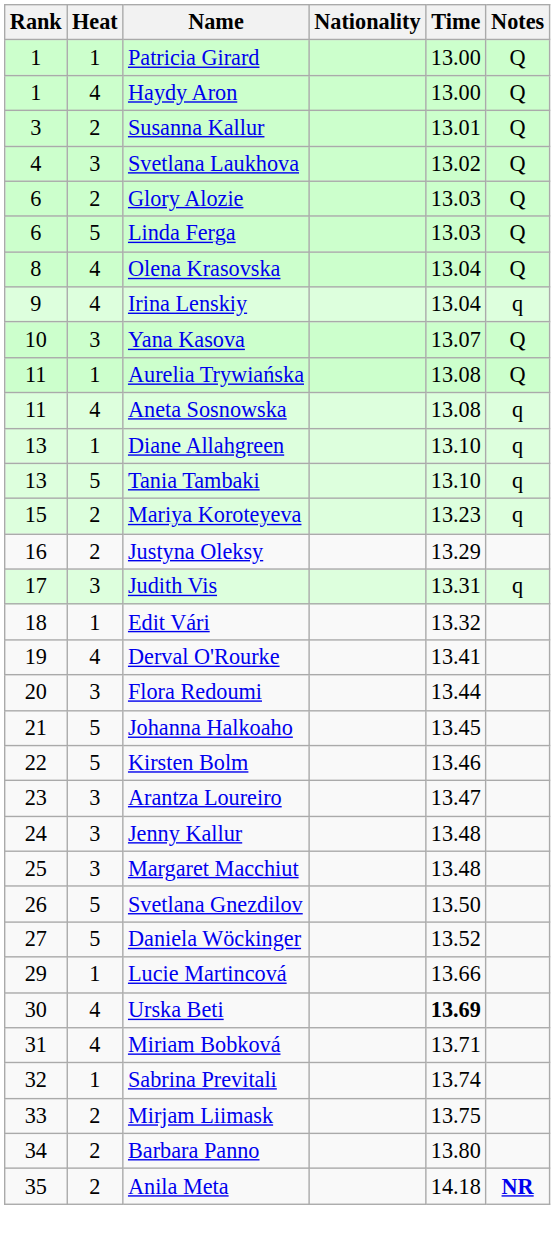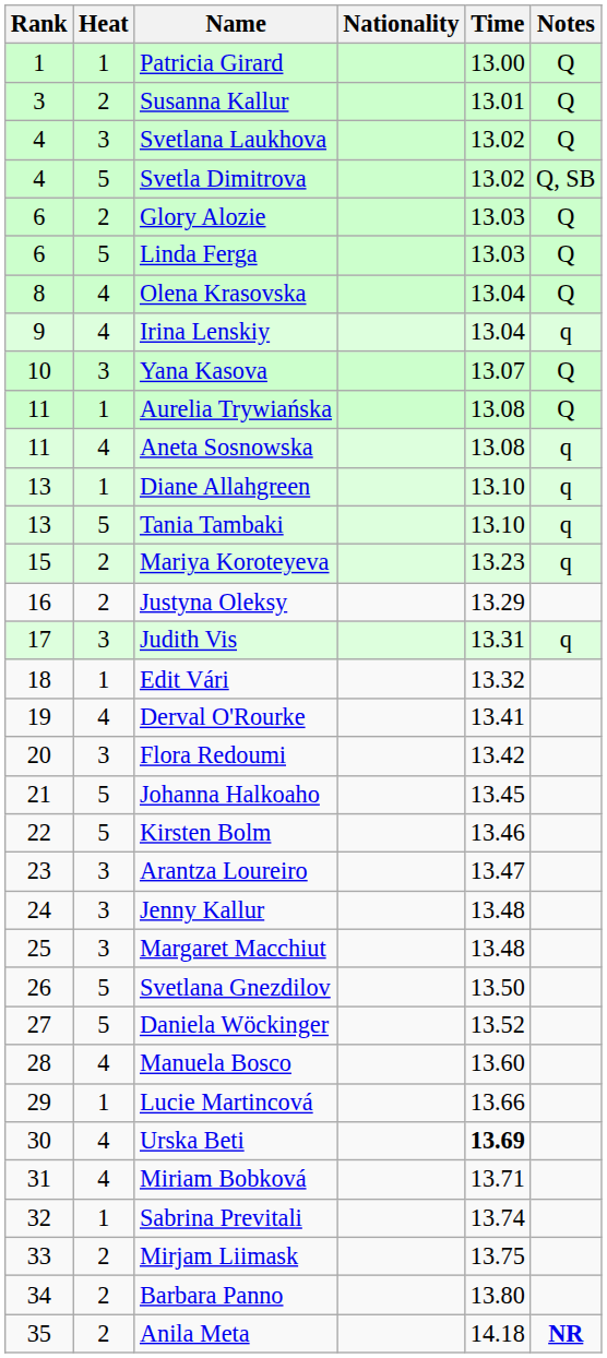 <table class="wikitable sortable" style="text-align:center">
 <tr>
 <th>Rank</th>
 <th>Heat</th>
 <th>Name</th>
 <th>Nationality</th>
 <th>Time</th>
 <th>Notes</th>
 </tr>
 <tr bgcolor=ccffcc>
 <td>1</td>
 <td>1</td>
 <td align=left><a href='#'>Patricia Girard</a></td>
-<td align=left></td>
-<td>13.00</td>
-<td>Q</td>
-</tr>
-<tr bgcolor=ccffcc>
-<td>1</td>
-<td>4</td>
-<td align=left><a href='#'>Haydy Aron</a></td>
 <td align=left></td>
 <td>13.00</td>
 <td>Q</td>
 </tr>
 <tr bgcolor=ccffcc>
 <td>3</td>
 <td>2</td>
 <td align=left><a href='#'>Susanna Kallur</a></td>
 <td align=left></td>
 <td>13.01</td>
 <td>Q</td>
 </tr>
 <tr bgcolor=ccffcc>
 <td>4</td>
 <td>3</td>
 <td align=left><a href='#'>Svetlana Laukhova</a></td>
 <td align=left></td>
 <td>13.02</td>
 <td>Q</td>
+</tr>
+<tr bgcolor=ccffcc>
+<td>4</td>
+<td>5</td>
+<td align=left><a href='#'>Svetla Dimitrova</a></td>
+<td align=left></td>
+<td>13.02</td>
+<td>Q, SB</td>
 </tr>
 <tr bgcolor=ccffcc>
 <td>6</td>
 <td>2</td>
 <td align=left><a href='#'>Glory Alozie</a></td>
 <td align=left></td>
 <td>13.03</td>
 <td>Q</td>
 </tr>
 <tr bgcolor=ccffcc>
 <td>6</td>
 <td>5</td>
 <td align=left><a href='#'>Linda Ferga</a></td>
 <td align=left></td>
 <td>13.03</td>
 <td>Q</td>
 </tr>
 <tr bgcolor=ccffcc>
 <td>8</td>
 <td>4</td>
 <td align=left><a href='#'>Olena Krasovska</a></td>
 <td align=left></td>
 <td>13.04</td>
 <td>Q</td>
 </tr>
 <tr bgcolor=ddffdd>
 <td>9</td>
 <td>4</td>
 <td align=left><a href='#'>Irina Lenskiy</a></td>
 <td align=left></td>
 <td>13.04</td>
 <td>q</td>
 </tr>
 <tr bgcolor=ccffcc>
 <td>10</td>
 <td>3</td>
 <td align=left><a href='#'>Yana Kasova</a></td>
 <td align=left></td>
 <td>13.07</td>
 <td>Q</td>
 </tr>
 <tr bgcolor=ccffcc>
 <td>11</td>
 <td>1</td>
 <td align=left><a href='#'>Aurelia Trywiańska</a></td>
 <td align=left></td>
 <td>13.08</td>
 <td>Q</td>
 </tr>
 <tr bgcolor=ddffdd>
 <td>11</td>
 <td>4</td>
 <td align=left><a href='#'>Aneta Sosnowska</a></td>
 <td align=left></td>
 <td>13.08</td>
 <td>q</td>
 </tr>
 <tr bgcolor=ddffdd>
 <td>13</td>
 <td>1</td>
 <td align=left><a href='#'>Diane Allahgreen</a></td>
 <td align=left></td>
 <td>13.10</td>
 <td>q</td>
 </tr>
 <tr bgcolor=ddffdd>
 <td>13</td>
 <td>5</td>
 <td align=left><a href='#'>Tania Tambaki</a></td>
 <td align=left></td>
 <td>13.10</td>
 <td>q</td>
 </tr>
 <tr bgcolor=ddffdd>
 <td>15</td>
 <td>2</td>
 <td align=left><a href='#'>Mariya Koroteyeva</a></td>
 <td align=left></td>
 <td>13.23</td>
 <td>q</td>
 </tr>
 <tr>
 <td>16</td>
 <td>2</td>
 <td align=left><a href='#'>Justyna Oleksy</a></td>
 <td align=left></td>
 <td>13.29</td>
 <td></td>
 </tr>
 <tr bgcolor=ddffdd>
 <td>17</td>
 <td>3</td>
 <td align=left><a href='#'>Judith Vis</a></td>
 <td align=left></td>
 <td>13.31</td>
 <td>q</td>
 </tr>
 <tr>
 <td>18</td>
 <td>1</td>
 <td align=left><a href='#'>Edit Vári</a></td>
 <td align=left></td>
 <td>13.32</td>
 <td></td>
 </tr>
 <tr>
 <td>19</td>
 <td>4</td>
 <td align=left><a href='#'>Derval O'Rourke</a></td>
 <td align=left></td>
 <td>13.41</td>
 <td></td>
 </tr>
 <tr>
 <td>20</td>
 <td>3</td>
 <td align=left><a href='#'>Flora Redoumi</a></td>
 <td align=left></td>
-<td>13.44</td>
+<td>13.42</td>
 <td></td>
 </tr>
 <tr>
 <td>21</td>
 <td>5</td>
 <td align=left><a href='#'>Johanna Halkoaho</a></td>
 <td align=left></td>
 <td>13.45</td>
 <td></td>
 </tr>
 <tr>
 <td>22</td>
 <td>5</td>
 <td align=left><a href='#'>Kirsten Bolm</a></td>
 <td align=left></td>
 <td>13.46</td>
 <td></td>
 </tr>
 <tr>
 <td>23</td>
 <td>3</td>
 <td align=left><a href='#'>Arantza Loureiro</a></td>
 <td align=left></td>
 <td>13.47</td>
 <td></td>
 </tr>
 <tr>
 <td>24</td>
 <td>3</td>
 <td align=left><a href='#'>Jenny Kallur</a></td>
 <td align=left></td>
 <td>13.48</td>
 <td></td>
 </tr>
 <tr>
 <td>25</td>
 <td>3</td>
 <td align=left><a href='#'>Margaret Macchiut</a></td>
 <td align=left></td>
 <td>13.48</td>
 <td></td>
 </tr>
 <tr>
 <td>26</td>
 <td>5</td>
 <td align=left><a href='#'>Svetlana Gnezdilov</a></td>
 <td align=left></td>
 <td>13.50</td>
 <td></td>
 </tr>
 <tr>
 <td>27</td>
 <td>5</td>
 <td align=left><a href='#'>Daniela Wöckinger</a></td>
 <td align=left></td>
 <td>13.52</td>
 <td></td>
 </tr>
 <tr>
+<td>28</td>
+<td>4</td>
+<td align=left><a href='#'>Manuela Bosco</a></td>
+<td align=left></td>
+<td>13.60</td>
+<td></td>
+</tr>
+<tr>
 <td>29</td>
 <td>1</td>
 <td align=left><a href='#'>Lucie Martincová</a></td>
 <td align=left></td>
 <td>13.66</td>
 <td></td>
 </tr>
 <tr>
 <td>30</td>
 <td>4</td>
 <td align=left><a href='#'>Urska Beti</a></td>
 <td align=left></td>
 <td><strong>13.69</strong></td>
 <td></td>
 </tr>
 <tr>
 <td>31</td>
 <td>4</td>
 <td align=left><a href='#'>Miriam Bobková</a></td>
 <td align=left></td>
 <td>13.71</td>
 <td></td>
 </tr>
 <tr>
 <td>32</td>
 <td>1</td>
 <td align=left><a href='#'>Sabrina Previtali</a></td>
 <td align=left></td>
 <td>13.74</td>
 <td></td>
 </tr>
 <tr>
 <td>33</td>
 <td>2</td>
 <td align=left><a href='#'>Mirjam Liimask</a></td>
 <td align=left></td>
 <td>13.75</td>
 <td></td>
 </tr>
 <tr>
 <td>34</td>
 <td>2</td>
 <td align=left><a href='#'>Barbara Panno</a></td>
 <td align=left></td>
 <td>13.80</td>
 <td></td>
 </tr>
 <tr>
 <td>35</td>
 <td>2</td>
 <td align=left><a href='#'>Anila Meta</a></td>
 <td align=left></td>
 <td>14.18</td>
 <td><strong><a href='#'>NR</a></strong></td>
 </tr>
 </table>
